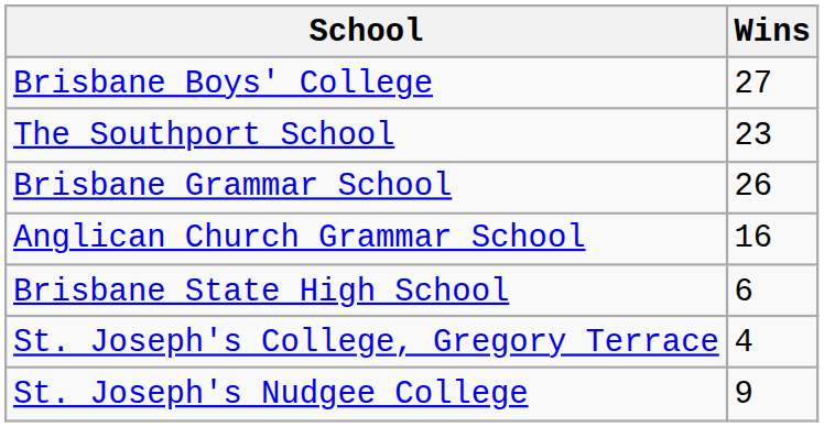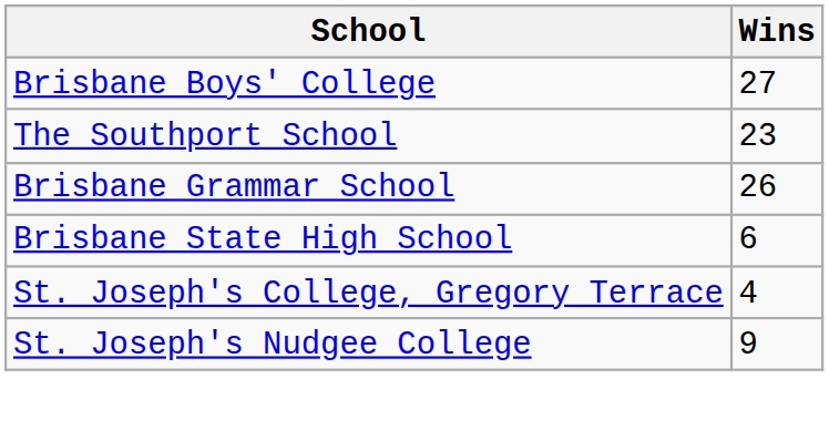 <table class="wikitable sortable">
 <tr>
 <th>School</th>
 <th>Wins</th>
 </tr>
 <tr>
 <td> <a href='#'>Brisbane Boys' College</a></td>
 <td>27</td>
 </tr>
 <tr>
 <td> <a href='#'>The Southport School</a></td>
 <td>23</td>
 </tr>
 <tr>
 <td> <a href='#'>Brisbane Grammar School</a></td>
 <td>26</td>
 </tr>
 <tr>
-<td> <a href='#'>Anglican Church Grammar School</a></td>
-<td>16</td>
-</tr>
-<tr>
 <td><a href='#'>Brisbane State High School</a></td>
 <td>6</td>
 </tr>
 <tr>
 <td> <a href='#'>St. Joseph's College, Gregory Terrace</a></td>
 <td>4</td>
 </tr>
 <tr>
 <td> <a href='#'>St. Joseph's Nudgee College</a></td>
 <td>9</td>
 </tr>
 </table>
